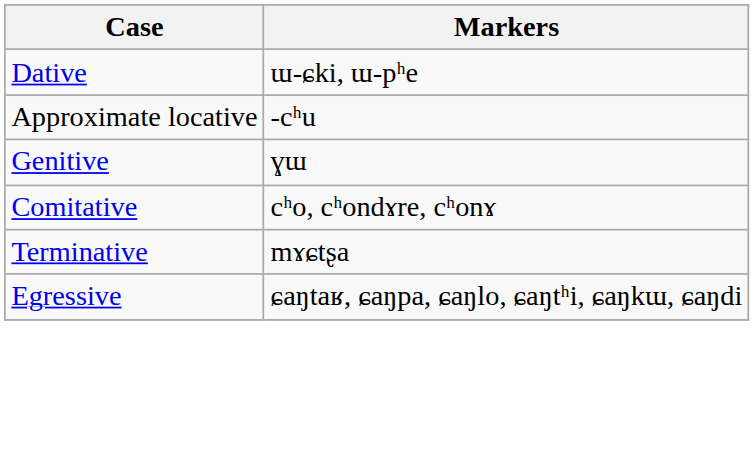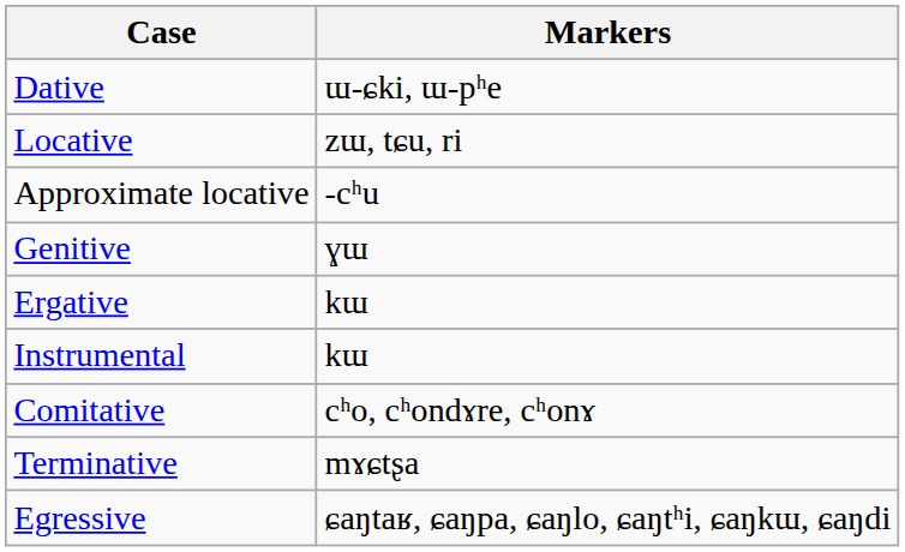 <table class="wikitable">
 <tr>
 <th>Case</th>
 <th>Markers</th>
 </tr>
 <tr>
 <td><a href='#'>Dative</a></td>
 <td>ɯ-ɕki, ɯ-pʰe</td>
 </tr>
 <tr>
+<td><a href='#'>Locative</a></td>
+<td>zɯ, tɕu, ri</td>
+</tr>
+<tr>
 <td>Approximate locative</td>
 <td>-cʰu</td>
 </tr>
 <tr>
 <td><a href='#'>Genitive</a></td>
 <td>ɣɯ</td>
+</tr>
+<tr>
+<td><a href='#'>Ergative</a></td>
+<td>kɯ</td>
+</tr>
+<tr>
+<td><a href='#'>Instrumental</a></td>
+<td>kɯ</td>
 </tr>
 <tr>
 <td><a href='#'>Comitative</a></td>
 <td>cʰo, cʰondɤre, cʰonɤ</td>
 </tr>
 <tr>
 <td><a href='#'>Terminative</a></td>
 <td>mɤɕtʂa</td>
 </tr>
 <tr>
 <td><a href='#'>Egressive</a></td>
 <td>ɕaŋtaʁ, ɕaŋpa, ɕaŋlo, ɕaŋtʰi, ɕaŋkɯ, ɕaŋdi</td>
 </tr>
 </table>
